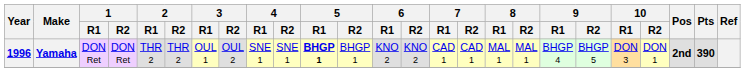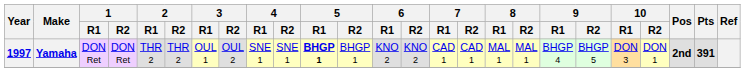 <table class="wikitable" style="text-align:center; font-size:90%">
 <tr>
 <th valign="middle" rowspan=2>Year</th>
 <th valign="middle" rowspan=2>Make</th>
 <th colspan=2>1</th>
 <th colspan=2>2</th>
 <th colspan=2>3</th>
 <th colspan=2>4</th>
 <th colspan=2>5</th>
 <th colspan=2>6</th>
 <th colspan=2>7</th>
 <th colspan=2>8</th>
 <th colspan=2>9</th>
 <th colspan=2>10</th>
 <th rowspan=2>Pos</th>
 <th rowspan=2>Pts</th>
 <th rowspan=2>Ref</th>
 </tr>
 <tr>
 <th>R1</th>
 <th>R2</th>
 <th>R1</th>
 <th>R2</th>
 <th>R1</th>
 <th>R2</th>
 <th>R1</th>
 <th>R2</th>
 <th>R1</th>
 <th>R2</th>
 <th>R1</th>
 <th>R2</th>
 <th>R1</th>
 <th>R2</th>
 <th>R1</th>
 <th>R2</th>
 <th>R1</th>
 <th>R2</th>
 <th>R1</th>
 <th>R2</th>
 </tr>
 <tr>
-<th><a href='#'>1996</a></th>
+<th><a href='#'>1997</a></th>
 <th><a href='#'>Yamaha</a></th>
 <td style="background:#efcfff;"><a href='#'>DON</a><br><small>Ret</small></td>
 <td style="background:#efcfff;"><a href='#'>DON</a><br><small>Ret</small></td>
 <td style="background:#dfdfdf;"><a href='#'>THR</a><br><small>2</small></td>
 <td style="background:#dfdfdf;"><a href='#'>THR</a><br><small>2</small></td>
 <td style="background:#FFFFBF;"><a href='#'>OUL</a><br><small>1</small></td>
 <td style="background:#dfdfdf;"><a href='#'>OUL</a><br><small>2</small></td>
 <td style="background:#FFFFBF;"><a href='#'>SNE</a><br><small>1</small></td>
 <td style="background:#FFFFBF;"><a href='#'>SNE</a><br><small>1</small></td>
 <td style="background:#FFFFBF;"><strong><a href='#'>BHGP</a><br><small>1</small></strong></td>
 <td style="background:#FFFFBF;"><a href='#'>BHGP</a><br><small>1</small></td>
 <td style="background:#dfdfdf;"><a href='#'>KNO</a><br><small>2</small></td>
 <td style="background:#dfdfdf;"><a href='#'>KNO</a><br><small>2</small></td>
 <td style="background:#FFFFBF;"><a href='#'>CAD</a><br><small>1</small></td>
 <td style="background:#FFFFBF;"><a href='#'>CAD</a><br><small>1</small></td>
 <td style="background:#FFFFBF;"><a href='#'>MAL</a><br><small>1</small></td>
 <td style="background:#FFFFBF;"><a href='#'>MAL</a><br><small>1</small></td>
 <td style="background:#dfffdf;"><a href='#'>BHGP</a><br><small>4</small></td>
 <td style="background:#dfffdf;"><a href='#'>BHGP</a><br><small>5</small></td>
 <td style="background:#ffdf9f;"><a href='#'>DON</a><br><small>3</small></td>
 <td style="background:#FFFFBF;"><a href='#'>DON</a><br><small>1</small></td>
 <td style="background:#dfdfdf;"><strong>2nd</strong></td>
-<td style="background:#dfdfdf;"><strong>390</strong></td>
+<td style="background:#dfdfdf;"><strong>391</strong></td>
 <th></th>
 </tr>
 <tr>
 </tr>
 </table>
